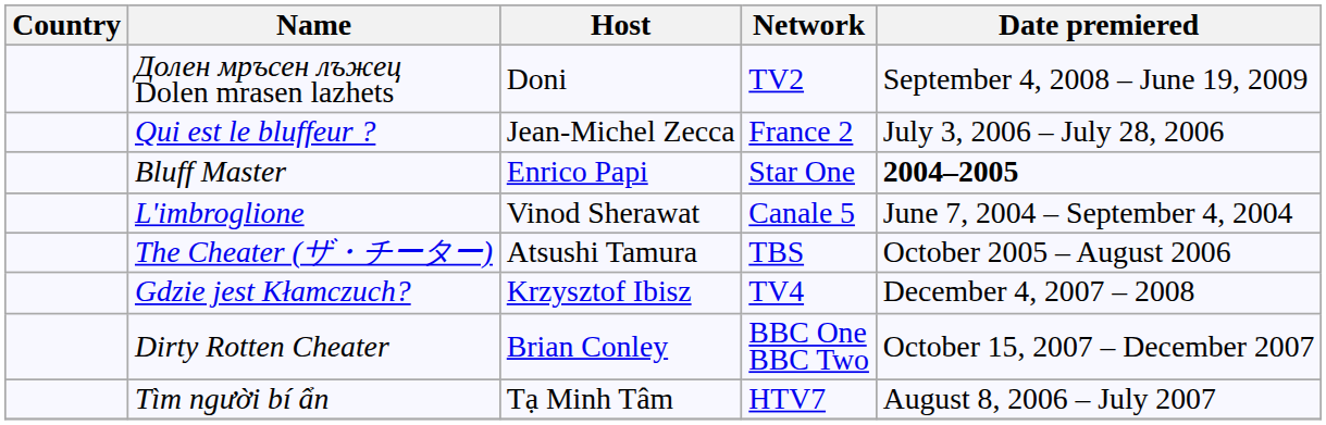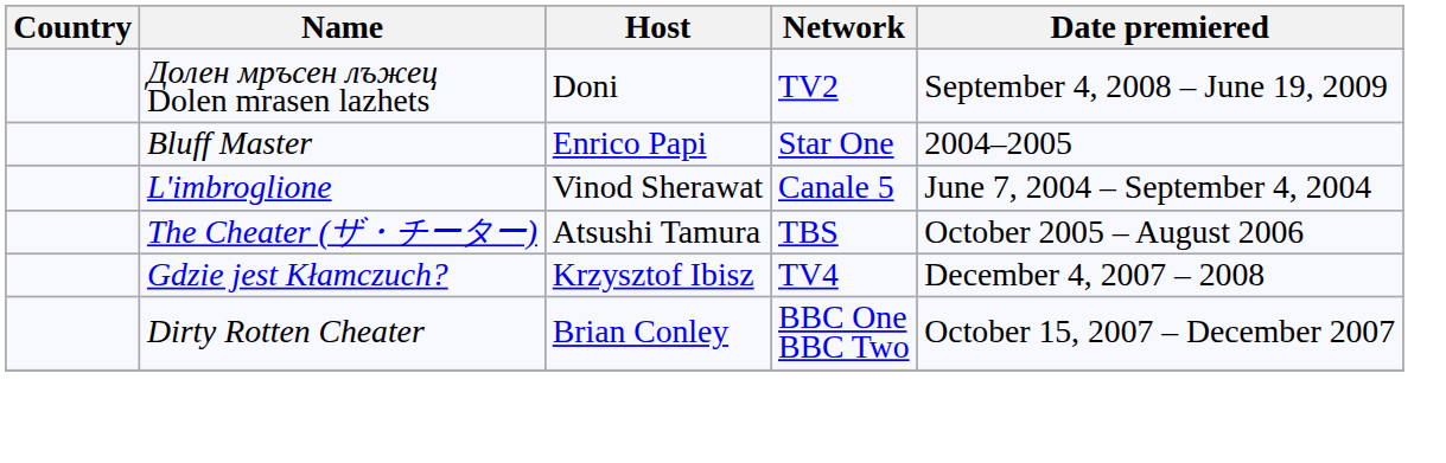 <table class="wikitable" style="text-align:left; line-height:14px; background:#F8F8FF;">
 <tr>
 <th>Country</th>
 <th>Name</th>
 <th>Host</th>
 <th>Network</th>
 <th>Date premiered</th>
 </tr>
 <tr>
 <td></td>
 <td><em>Долен мръсен лъжец</em><br>Dolen mrasen lazhets</td>
 <td>Doni</td>
 <td><a href='#'>TV2</a></td>
 <td>September 4, 2008 – June 19, 2009</td>
 </tr>
 <tr>
 <td></td>
-<td><em><a href='#'>Qui est le bluffeur ?</a></em></td>
-<td>Jean-Michel Zecca</td>
-<td><a href='#'>France 2</a></td>
-<td>July 3, 2006 – July 28, 2006</td>
-</tr>
-<tr>
-<td></td>
 <td><em>Bluff Master</em></td>
 <td><a href='#'>Enrico Papi</a></td>
 <td><a href='#'>Star One</a></td>
-<td><strong>2004–2005</strong></td>
+<td>2004–2005</td>
 </tr>
 <tr>
 <td></td>
 <td><em><a href='#'>L'imbroglione</a></em></td>
 <td>Vinod Sherawat</td>
 <td><a href='#'>Canale 5</a></td>
 <td>June 7, 2004 – September 4, 2004</td>
 </tr>
 <tr>
 <td></td>
 <td><em><a href='#'>The Cheater (ザ・チーター)</a></em></td>
 <td>Atsushi Tamura</td>
 <td><a href='#'>TBS</a></td>
 <td>October 2005 – August 2006</td>
 </tr>
 <tr>
 <td></td>
 <td><em><a href='#'>Gdzie jest Kłamczuch?</a></em></td>
 <td><a href='#'>Krzysztof Ibisz</a></td>
 <td><a href='#'>TV4</a></td>
 <td>December 4, 2007 – 2008</td>
 </tr>
 <tr>
 <td></td>
 <td><em>Dirty Rotten Cheater</em></td>
 <td><a href='#'>Brian Conley</a></td>
 <td><a href='#'>BBC One</a><br><a href='#'>BBC Two</a></td>
 <td>October 15, 2007 – December 2007</td>
 </tr>
 <tr>
-<td></td>
-<td><em>Tìm người bí ẩn</em></td>
-<td>Tạ Minh Tâm</td>
-<td><a href='#'>HTV7</a></td>
-<td>August 8, 2006 – July 2007</td>
-</tr>
-<tr>
 </tr>
 </table>
